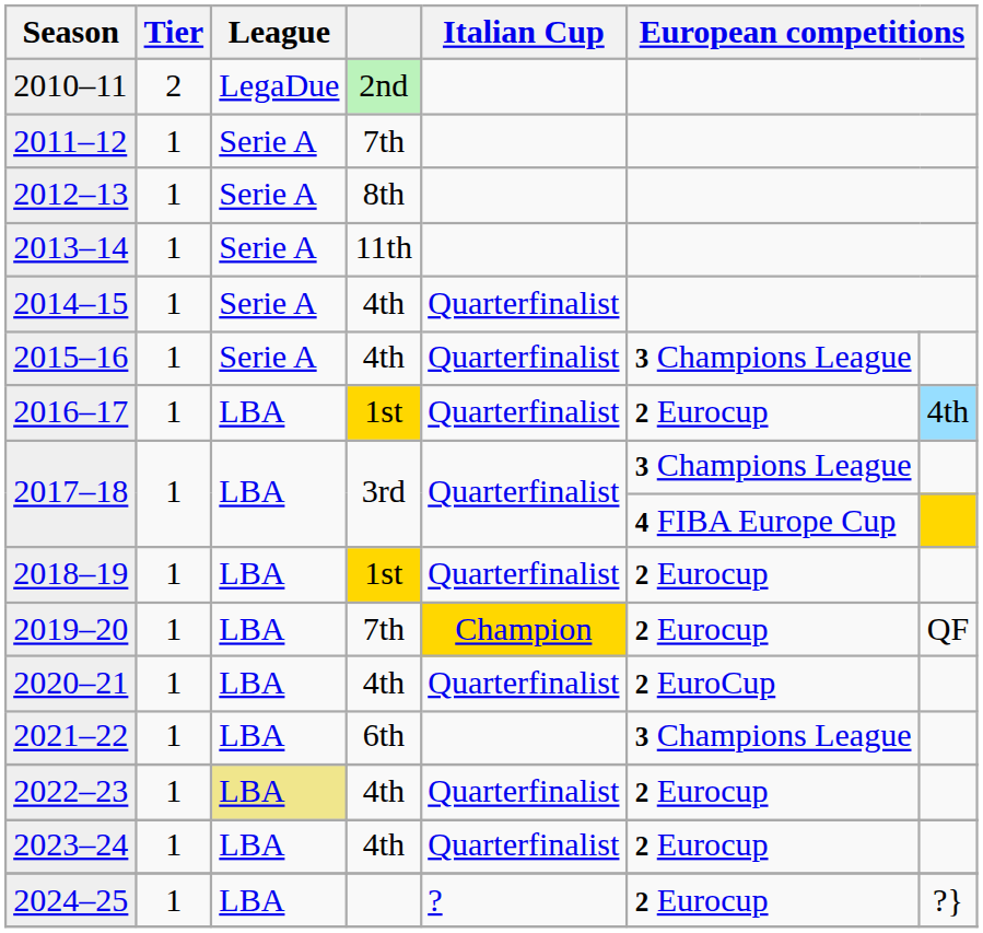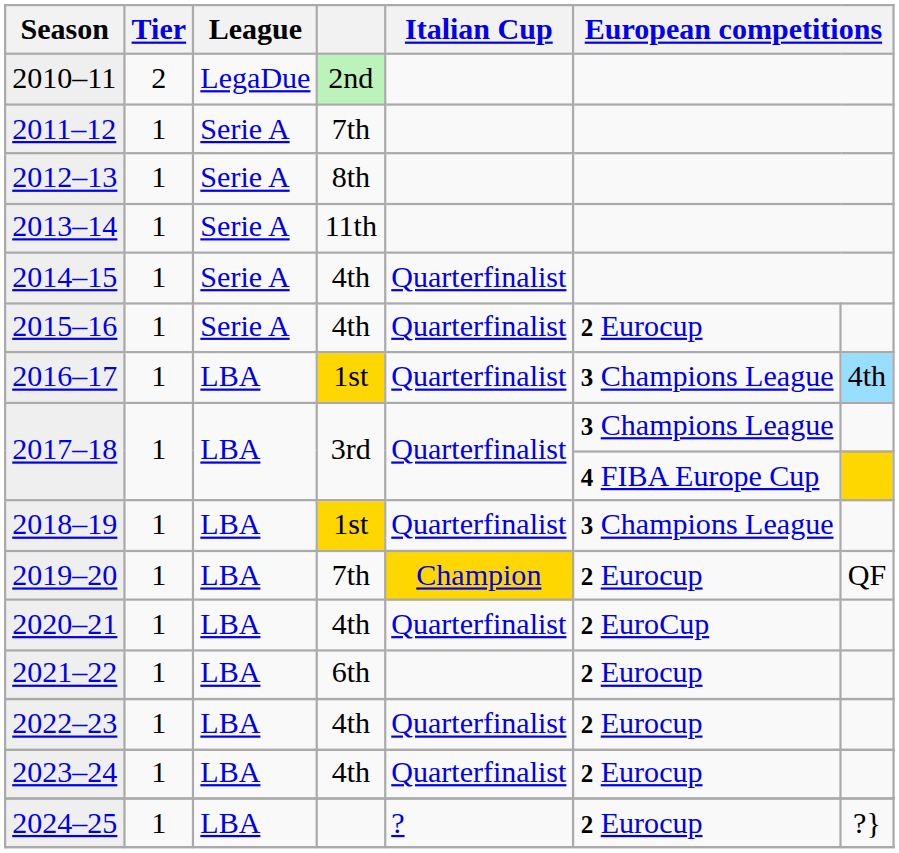 <table class="wikitable" style="font-size:85%">
 <tr>
 <th>Season</th>
 <th><a href='#'>Tier</a></th>
 <th>League</th>
 <th></th>
 <th><a href='#'>Italian Cup</a></th>
 <th colspan=2><a href='#'>European competitions</a></th>
 </tr>
 <tr>
 <td style="background:#efefef;">2010–11</td>
 <td align="center">2</td>
 <td><a href='#'>LegaDue</a></td>
 <td align="center" bgcolor=#BBF3BB>2nd</td>
 <td></td>
 <td colspan=2></td>
 </tr>
 <tr>
 <td style="background:#efefef;"><a href='#'>2011–12</a></td>
 <td align="center">1</td>
 <td><a href='#'>Serie A</a></td>
 <td align="center">7th</td>
 <td></td>
 <td colspan=2></td>
 </tr>
 <tr>
 <td style="background:#efefef;"><a href='#'>2012–13</a></td>
 <td align="center">1</td>
 <td><a href='#'>Serie A</a></td>
 <td align="center">8th</td>
 <td></td>
 <td colspan=2></td>
 </tr>
 <tr>
 <td style="background:#efefef;"><a href='#'>2013–14</a></td>
 <td align="center">1</td>
 <td><a href='#'>Serie A</a></td>
 <td align="center">11th</td>
 <td></td>
 <td colspan=2></td>
 </tr>
 <tr>
 <td style="background:#efefef;"><a href='#'>2014–15</a></td>
 <td align="center">1</td>
 <td><a href='#'>Serie A</a></td>
 <td align="center">4th</td>
 <td><a href='#'>Quarterfinalist</a></td>
 <td colspan=2></td>
 </tr>
 <tr>
 <td style="background:#efefef;"><a href='#'>2015–16</a></td>
 <td align="center">1</td>
 <td><a href='#'>Serie A</a></td>
 <td align="center">4th</td>
 <td><a href='#'>Quarterfinalist</a></td>
-<td><small><strong>3</strong></small> <a href='#'>Champions League</a></td>
+<td><small><strong>2</strong></small> <a href='#'>Eurocup</a></td>
 <td align=center></td>
 </tr>
 <tr>
 <td style="background:#efefef;"><a href='#'>2016–17</a></td>
 <td align="center">1</td>
 <td><a href='#'>LBA</a></td>
 <td align="center" bgcolor=gold>1st</td>
 <td><a href='#'>Quarterfinalist</a></td>
-<td><small><strong>2</strong></small> <a href='#'>Eurocup</a></td>
+<td><small><strong>3</strong></small> <a href='#'>Champions League</a></td>
 <td align=center bgcolor=#97DEFF>4th</td>
 </tr>
 <tr>
 <td rowspan=2 style="background:#efefef;"><a href='#'>2017–18</a></td>
 <td rowspan=2 align="center">1</td>
 <td rowspan=2><a href='#'>LBA</a></td>
 <td rowspan=2 align="center">3rd</td>
 <td rowspan=2><a href='#'>Quarterfinalist</a></td>
 <td><small><strong>3</strong></small> <a href='#'>Champions League</a></td>
 <td align=center></td>
 </tr>
 <tr>
 <td><small><strong>4</strong></small> <a href='#'>FIBA Europe Cup</a></td>
 <td align=center bgcolor=gold></td>
 </tr>
 <tr>
 <td style="background:#efefef;"><a href='#'>2018–19</a></td>
 <td align="center">1</td>
 <td><a href='#'>LBA</a></td>
 <td align="center" bgcolor=gold>1st</td>
 <td><a href='#'>Quarterfinalist</a></td>
-<td><small><strong>2</strong></small> <a href='#'>Eurocup</a></td>
+<td><small><strong>3</strong></small> <a href='#'>Champions League</a></td>
 <td></td>
 </tr>
 <tr>
 <td style="background:#efefef;"><a href='#'>2019–20</a></td>
 <td align="center">1</td>
 <td><a href='#'>LBA</a></td>
 <td align="center" bgcolor=>7th</td>
 <td align="center" bgcolor=gold><a href='#'>Champion</a></td>
 <td><small><strong>2</strong></small> <a href='#'>Eurocup</a></td>
 <td>QF</td>
 </tr>
 <tr>
 <td style="background:#efefef;"><a href='#'>2020–21</a></td>
 <td align="center">1</td>
 <td><a href='#'>LBA</a></td>
 <td align="center">4th</td>
 <td><a href='#'>Quarterfinalist</a></td>
 <td><small><strong>2</strong></small> <a href='#'>EuroCup</a></td>
 <td align=center></td>
 </tr>
 <tr>
 <td style="background:#efefef;"><a href='#'>2021–22</a></td>
 <td align="center">1</td>
 <td><a href='#'>LBA</a></td>
 <td align="center">6th</td>
 <td></td>
-<td><small><strong>3</strong></small> <a href='#'>Champions League</a></td>
+<td><small><strong>2</strong></small> <a href='#'>Eurocup</a></td>
 <td align=center></td>
 </tr>
 <tr>
 </tr>
 <tr>
 <td style="background:#efefef;"><a href='#'>2022–23</a></td>
 <td align="center">1</td>
-<td style="background: khaki;"><a href='#'>LBA</a></td>
+<td><a href='#'>LBA</a></td>
 <td align="center">4th</td>
 <td><a href='#'>Quarterfinalist</a></td>
 <td><small><strong>2</strong></small> <a href='#'>Eurocup</a></td>
 <td align=center></td>
 </tr>
 <tr>
 </tr>
 <tr>
 <td style="background:#efefef;"><a href='#'>2023–24</a></td>
 <td align="center">1</td>
 <td><a href='#'>LBA</a></td>
 <td align="center">4th</td>
 <td><a href='#'>Quarterfinalist</a></td>
 <td><small><strong>2</strong></small> <a href='#'>Eurocup</a></td>
 <td align=center></td>
 </tr>
 <tr>
 </tr>
 <tr>
 <td style="background:#efefef;"><a href='#'>2024–25</a></td>
 <td align="center">1</td>
 <td><a href='#'>LBA</a></td>
 <td align="center"></td>
 <td><a href='#'>?</a></td>
 <td><small><strong>2</strong></small> <a href='#'>Eurocup</a></td>
 <td align=center>?}</td>
 </tr>
 <tr>
 </tr>
 </table>
